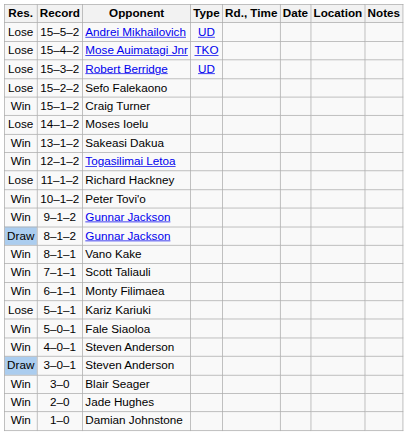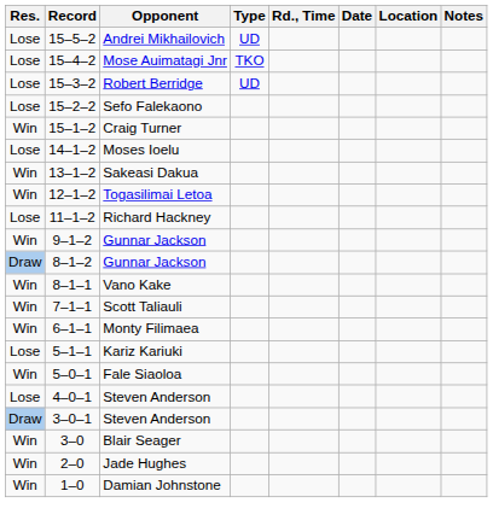 <table class="wikitable" style="text-align:center">
 <tr>
 <th>Res.</th>
 <th>Record</th>
 <th>Opponent</th>
 <th>Type</th>
 <th>Rd., Time</th>
 <th>Date</th>
 <th>Location</th>
 <th>Notes</th>
 </tr>
 <tr align=center>
 <td>Lose</td>
 <td>15–5–2</td>
 <td align=left><a href='#'>Andrei Mikhailovich</a></td>
 <td><a href='#'>UD</a></td>
 <td></td>
 <td></td>
 <td align=left></td>
 <td align=left></td>
 </tr>
 <tr align=center>
 <td>Lose</td>
 <td>15–4–2</td>
 <td align=left><a href='#'>Mose Auimatagi Jnr</a></td>
 <td><a href='#'>TKO</a></td>
 <td></td>
 <td></td>
 <td align=left></td>
 <td align=left></td>
 </tr>
 <tr align=center>
 <td>Lose</td>
 <td>15–3–2</td>
 <td align=left><a href='#'>Robert Berridge</a></td>
 <td><a href='#'>UD</a></td>
 <td></td>
 <td></td>
 <td align=left></td>
 <td align=left></td>
 </tr>
 <tr align=center>
 <td>Lose</td>
 <td>15–2–2</td>
 <td align=left>Sefo Falekaono</td>
 <td></td>
 <td></td>
 <td></td>
 <td align=left></td>
 <td align=left></td>
 </tr>
 <tr align=center>
 <td>Win</td>
 <td>15–1–2</td>
 <td align=left>Craig Turner</td>
 <td></td>
 <td></td>
 <td></td>
 <td align=left></td>
 <td align=left></td>
 </tr>
 <tr align=center>
 <td>Lose</td>
 <td>14–1–2</td>
 <td align=left>Moses Ioelu</td>
 <td></td>
 <td></td>
 <td></td>
 <td align=left></td>
 <td align=left></td>
 </tr>
 <tr align=center>
 <td>Win</td>
 <td>13–1–2</td>
 <td align=left>Sakeasi Dakua</td>
 <td></td>
 <td></td>
 <td></td>
 <td align=left></td>
 <td align=left></td>
 </tr>
 <tr align=center>
 <td>Win</td>
 <td>12–1–2</td>
 <td align=left><a href='#'>Togasilimai Letoa</a></td>
 <td></td>
 <td></td>
 <td></td>
 <td align=left></td>
 <td align=left></td>
 </tr>
 <tr align=center>
 <td>Lose</td>
 <td>11–1–2</td>
 <td align=left>Richard Hackney</td>
 <td></td>
 <td></td>
 <td></td>
 <td align=left></td>
 <td align=left></td>
 </tr>
 <tr align=center>
 <td>Win</td>
-<td>10–1–2</td>
-<td align=left>Peter Tovi'o</td>
-<td></td>
-<td></td>
-<td></td>
-<td align=left></td>
-<td align=left></td>
-</tr>
-<tr align=center>
-<td>Win</td>
 <td>9–1–2</td>
 <td align=left><a href='#'>Gunnar Jackson</a></td>
 <td></td>
 <td></td>
 <td></td>
 <td align=left></td>
 <td align=left></td>
 </tr>
 <tr align=center>
 <td style="background:#abcdef;">Draw</td>
 <td>8–1–2</td>
 <td align=left><a href='#'>Gunnar Jackson</a></td>
 <td></td>
 <td></td>
 <td></td>
 <td align=left></td>
 <td align=left></td>
 </tr>
 <tr align=center>
 <td>Win</td>
 <td>8–1–1</td>
 <td align=left>Vano Kake</td>
 <td></td>
 <td></td>
 <td></td>
 <td align=left></td>
 <td align=left></td>
 </tr>
 <tr align=center>
 <td>Win</td>
 <td>7–1–1</td>
 <td align=left>Scott Taliauli</td>
 <td></td>
 <td></td>
 <td></td>
 <td align=left></td>
 <td align=left></td>
 </tr>
 <tr align=center>
 <td>Win</td>
 <td>6–1–1</td>
 <td align=left>Monty Filimaea</td>
 <td></td>
 <td></td>
 <td></td>
 <td align=left></td>
 <td align=left></td>
 </tr>
 <tr align=center>
 <td>Lose</td>
 <td>5–1–1</td>
 <td align=left>Kariz Kariuki</td>
 <td></td>
 <td></td>
 <td></td>
 <td align=left></td>
 <td align=left></td>
 </tr>
 <tr align=center>
 <td>Win</td>
 <td>5–0–1</td>
 <td align=left>Fale Siaoloa</td>
 <td></td>
 <td></td>
 <td></td>
 <td align=left></td>
 <td align=left></td>
 </tr>
 <tr align=center>
-<td>Win</td>
+<td>Lose</td>
 <td>4–0–1</td>
 <td align=left>Steven Anderson</td>
 <td></td>
 <td></td>
 <td></td>
 <td align=left></td>
 <td align=left></td>
 </tr>
 <tr align=center>
 <td style="background:#abcdef;">Draw</td>
 <td>3–0–1</td>
 <td align=left>Steven Anderson</td>
 <td></td>
 <td></td>
 <td></td>
 <td align=left></td>
 <td align=left></td>
 </tr>
 <tr align=center>
 <td>Win</td>
 <td>3–0</td>
 <td align=left>Blair Seager</td>
 <td></td>
 <td></td>
 <td></td>
 <td align=left></td>
 <td align=left></td>
 </tr>
 <tr align=center>
 <td>Win</td>
 <td>2–0</td>
 <td align=left>Jade Hughes</td>
 <td></td>
 <td></td>
 <td></td>
 <td align=left></td>
 <td align=left></td>
 </tr>
 <tr align=center>
 <td>Win</td>
 <td>1–0</td>
 <td align=left>Damian Johnstone</td>
 <td></td>
 <td></td>
 <td></td>
 <td align=left></td>
 <td align=left></td>
 </tr>
 </table>
